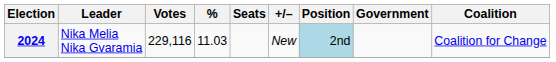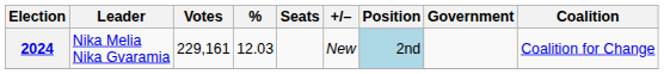 <table class="wikitable" style="text-align: right;">
 <tr>
 <th>Election</th>
 <th>Leader</th>
 <th>Votes</th>
 <th>%</th>
 <th>Seats</th>
 <th>+/–</th>
 <th>Position</th>
 <th>Government</th>
 <th>Coalition</th>
 </tr>
 <tr>
 <th><a href='#'>2024</a></th>
 <td align="left"><a href='#'>Nika Melia</a><br><a href='#'>Nika Gvaramia</a></td>
-<td>229,116</td>
-<td>11.03</td>
+<td>229,161</td>
+<td>12.03</td>
 <td></td>
 <td><em>New</em></td>
 <td style="background: lightblue;">2nd</td>
 <td></td>
 <td><a href='#'>Coalition for Change</a></td>
 </tr>
 <tr>
 </tr>
 </table>
